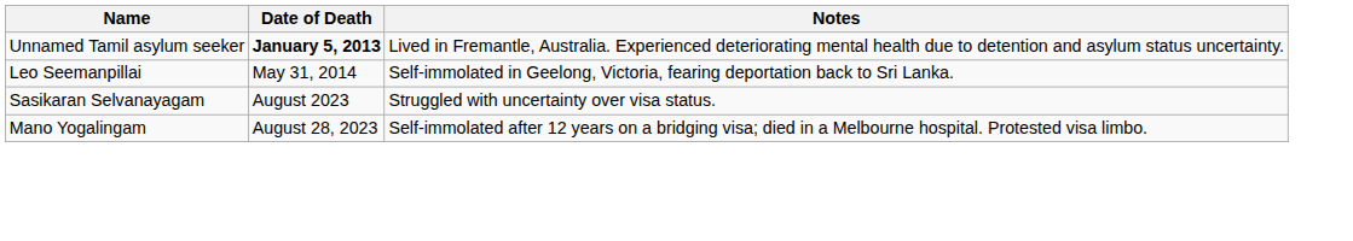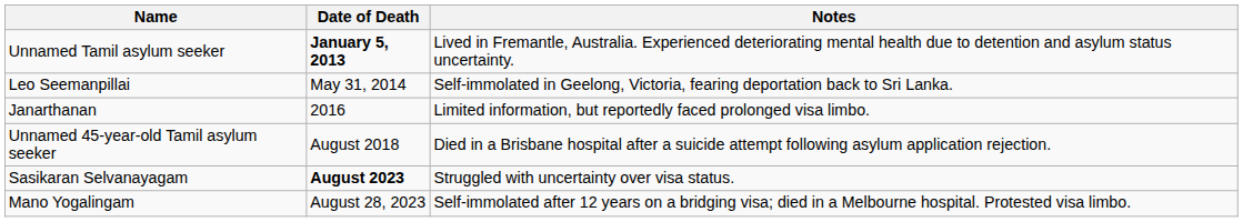 <table class="wikitable sortable">
 <tr>
 <th>Name</th>
 <th>Date of Death</th>
 <th>Notes</th>
 </tr>
 <tr>
 <td>Unnamed Tamil asylum seeker</td>
 <td><strong>January 5, 2013</strong></td>
 <td>Lived in Fremantle, Australia. Experienced deteriorating mental health due to detention and asylum status uncertainty.</td>
 </tr>
 <tr>
 <td>Leo Seemanpillai</td>
 <td>May 31, 2014</td>
 <td>Self-immolated in Geelong, Victoria, fearing deportation back to Sri Lanka.</td>
 </tr>
 <tr>
+<td>Janarthanan</td>
+<td>2016</td>
+<td>Limited information, but reportedly faced prolonged visa limbo.</td>
+</tr>
+<tr>
+<td>Unnamed 45-year-old Tamil asylum seeker</td>
+<td>August 2018</td>
+<td>Died in a Brisbane hospital after a suicide attempt following asylum application rejection.</td>
+</tr>
+<tr>
 <td>Sasikaran Selvanayagam</td>
-<td>August 2023</td>
+<td><strong>August 2023</strong></td>
 <td>Struggled with uncertainty over visa status.</td>
 </tr>
 <tr>
 <td>Mano Yogalingam</td>
 <td>August 28, 2023</td>
 <td>Self-immolated after 12 years on a bridging visa; died in a Melbourne hospital. Protested visa limbo.</td>
 </tr>
 </table>
